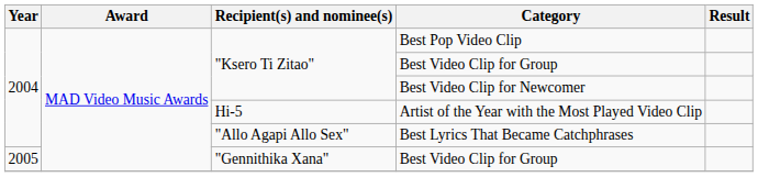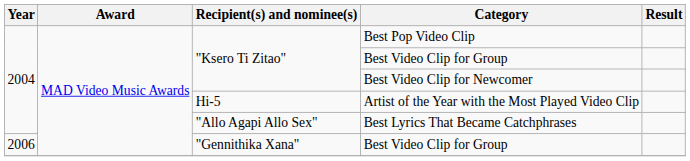 <table class="wikitable">
 <tr>
 <th>Year</th>
 <th>Award</th>
 <th>Recipient(s) and nominee(s)</th>
 <th>Category</th>
 <th>Result</th>
 </tr>
 <tr>
 <td rowspan="5">2004</td>
 <td rowspan="6"><a href='#'>MAD Video Music Awards</a></td>
 <td rowspan="3">"Ksero Ti Zitao"</td>
 <td>Best Pop Video Clip</td>
 <td></td>
 </tr>
 <tr>
 <td>Best Video Clip for Group</td>
 <td></td>
 </tr>
 <tr>
 <td>Best Video Clip for Newcomer</td>
 <td></td>
 </tr>
 <tr>
 <td>Hi-5</td>
 <td>Artist of the Year with the Most Played Video Clip</td>
 <td></td>
 </tr>
 <tr>
 <td>"Allo Agapi Allo Sex"</td>
 <td>Best Lyrics That Became Catchphrases</td>
 <td></td>
 </tr>
 <tr>
-<td>2005</td>
+<td>2006</td>
 <td>"Gennithika Xana"</td>
 <td>Best Video Clip for Group</td>
 <td></td>
 </tr>
 <tr>
 </tr>
 </table>
